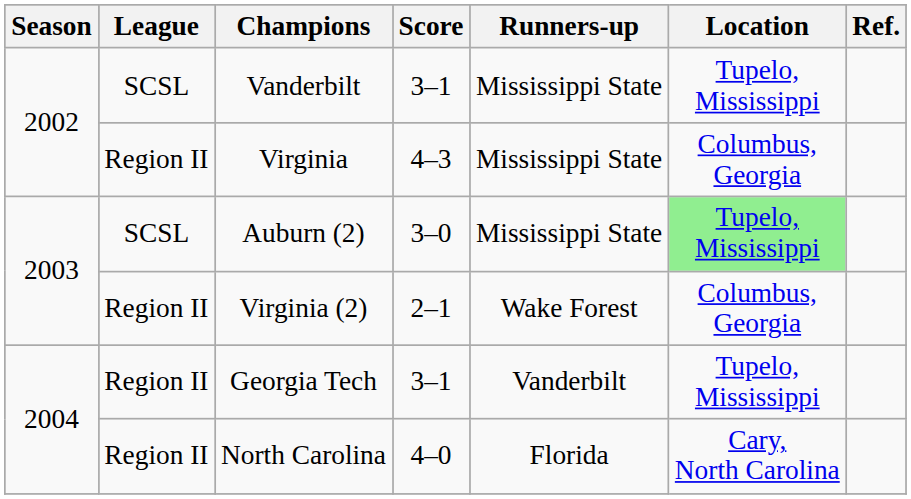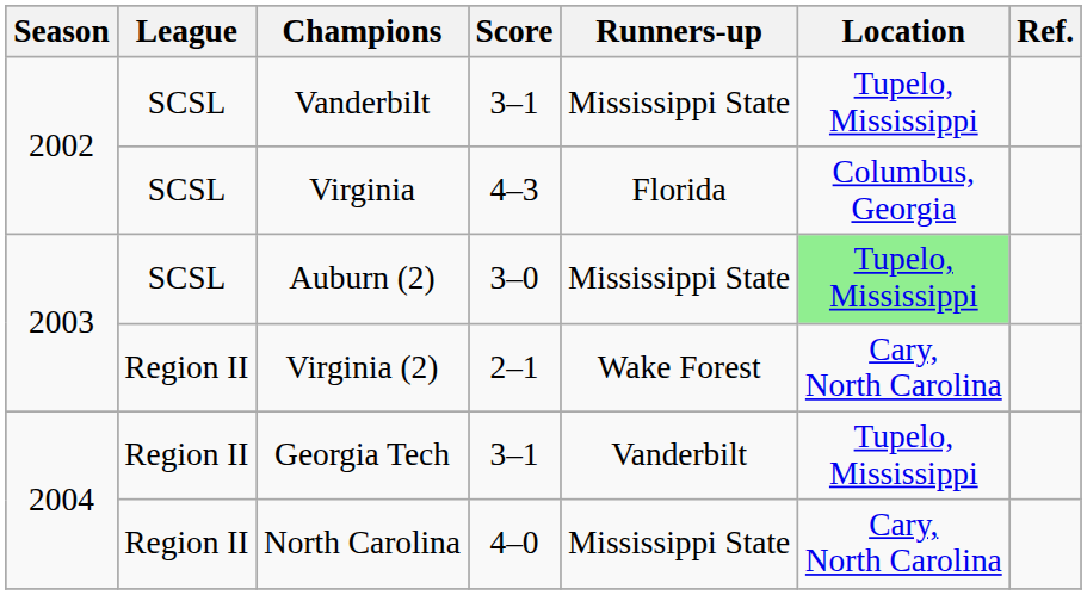 <table class="wikitable sortable" style="text-align:center">
 <tr>
 <th>Season</th>
 <th>League</th>
 <th>Champions</th>
 <th>Score</th>
 <th>Runners-up</th>
 <th>Location</th>
 <th>Ref.</th>
 </tr>
 <tr>
 <td rowspan="2">2002</td>
 <td>SCSL</td>
 <td>Vanderbilt</td>
 <td>3–1</td>
 <td>Mississippi State</td>
 <td><a href='#'>Tupelo,<br>Mississippi</a></td>
 <td></td>
 </tr>
 <tr>
-<td>Region II</td>
+<td>SCSL</td>
 <td>Virginia</td>
 <td>4–3</td>
-<td>Mississippi State</td>
+<td>Florida</td>
 <td><a href='#'>Columbus,<br>Georgia</a></td>
 <td></td>
 </tr>
 <tr>
 <td rowspan="2">2003</td>
 <td>SCSL</td>
 <td>Auburn (2)</td>
 <td>3–0</td>
 <td>Mississippi State</td>
 <td style="background: lightgreen;"><a href='#'>Tupelo,<br>Mississippi</a></td>
 <td></td>
 </tr>
 <tr>
 <td>Region II</td>
 <td>Virginia (2)</td>
 <td>2–1</td>
 <td>Wake Forest</td>
-<td><a href='#'>Columbus,<br>Georgia</a></td>
+<td><a href='#'>Cary,<br>North Carolina</a></td>
 <td></td>
 </tr>
 <tr>
 <td rowspan="2">2004</td>
 <td>Region II</td>
 <td>Georgia Tech</td>
 <td>3–1</td>
 <td>Vanderbilt</td>
 <td><a href='#'>Tupelo,<br>Mississippi</a></td>
 <td></td>
 </tr>
 <tr>
 <td>Region II</td>
 <td>North Carolina</td>
 <td>4–0</td>
-<td>Florida</td>
+<td>Mississippi State</td>
 <td><a href='#'>Cary,<br>North Carolina</a></td>
 <td></td>
 </tr>
 </table>
